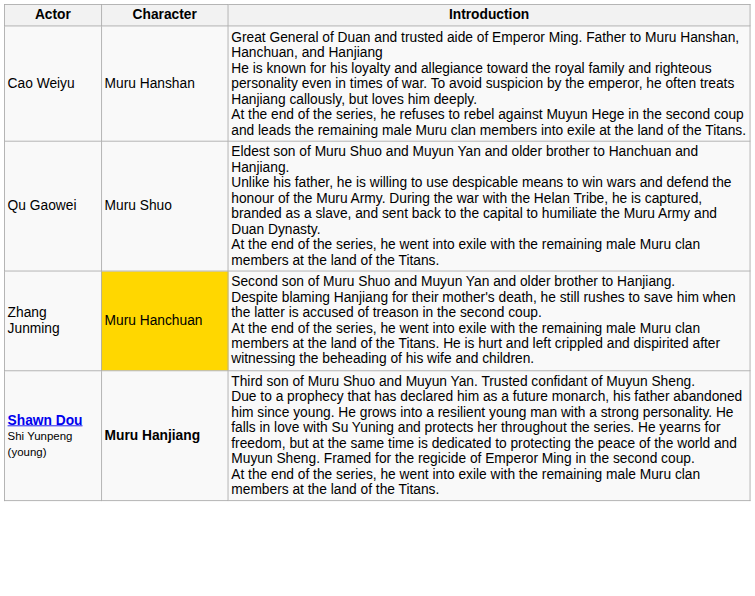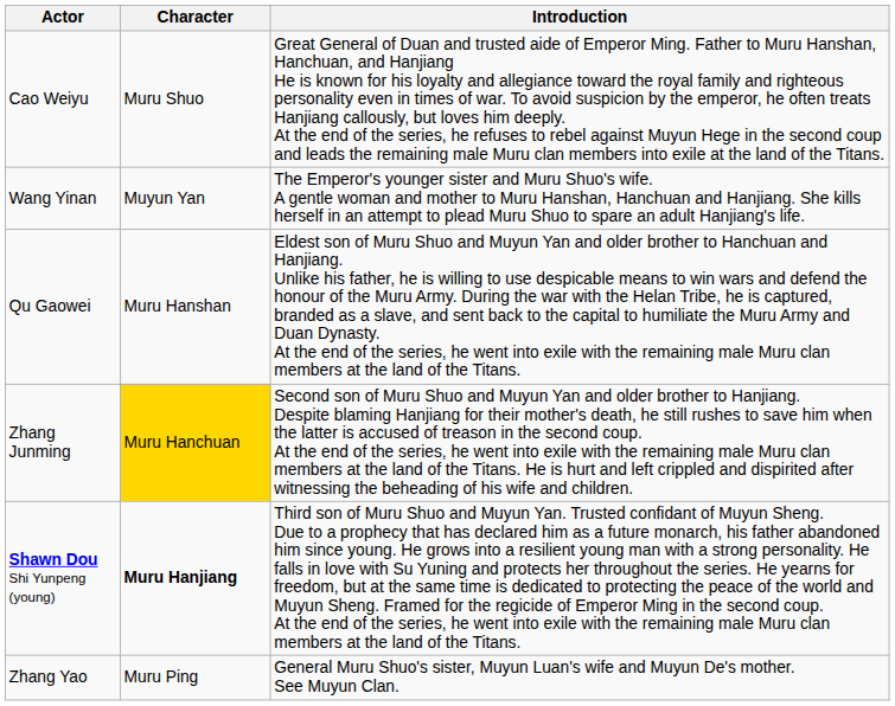 <table class="wikitable">
 <tr>
 <th style="width:13%">Actor</th>
 <th style="width:17%">Character</th>
 <th>Introduction</th>
 </tr>
 <tr>
 <td>Cao Weiyu</td>
-<td>Muru Hanshan</td>
+<td>Muru Shuo</td>
 <td>Great General of Duan and trusted aide of Emperor Ming. Father to Muru Hanshan, Hanchuan, and Hanjiang<br>He is known for his loyalty and allegiance toward the royal family and righteous personality even in times of war. To avoid suspicion by the emperor, he often treats Hanjiang callously, but loves him deeply.<br>At the end of the series, he refuses to rebel against Muyun Hege in the second coup and leads the remaining male Muru clan members into exile at the land of the Titans.</td>
 </tr>
 <tr>
+<td>Wang Yinan</td>
+<td>Muyun Yan</td>
+<td>The Emperor's younger sister and Muru Shuo's wife.<br>A gentle woman and mother to Muru Hanshan, Hanchuan and Hanjiang. She kills herself in an attempt to plead Muru Shuo to spare an adult Hanjiang's life.</td>
+</tr>
+<tr>
 <td>Qu Gaowei</td>
-<td>Muru Shuo</td>
+<td>Muru Hanshan</td>
 <td>Eldest son of Muru Shuo and Muyun Yan and older brother to Hanchuan and Hanjiang.<br>Unlike his father, he is willing to use despicable means to win wars and defend the honour of the Muru Army. During the war with the Helan Tribe, he is captured, branded as a slave, and sent back to the capital to humiliate the Muru Army and Duan Dynasty.<br>At the end of the series, he went into exile with the remaining male Muru clan members at the land of the Titans.</td>
 </tr>
 <tr>
 <td>Zhang Junming</td>
 <td style="background: gold;">Muru Hanchuan</td>
 <td>Second son of Muru Shuo and Muyun Yan and older brother to Hanjiang.<br>Despite blaming Hanjiang for their mother's death, he still rushes to save him when the latter is accused of treason in the second coup.<br>At the end of the series, he went into exile with the remaining male Muru clan members at the land of the Titans. He is hurt and left crippled and dispirited after witnessing the beheading of his wife and children.</td>
 </tr>
 <tr>
 <td><strong><a href='#'>Shawn Dou</a></strong><br> <small>Shi Yunpeng (young)</small></td>
 <td><strong>Muru Hanjiang</strong></td>
 <td>Third son of Muru Shuo and Muyun Yan. Trusted confidant of Muyun Sheng.<br>Due to a prophecy that has declared him as a future monarch, his father abandoned him since young. He grows into a resilient young man with a strong personality. He falls in love with Su Yuning and protects her throughout the series. He yearns for freedom, but at the same time is dedicated to protecting the peace of the world and Muyun Sheng. Framed for the regicide of Emperor Ming in the second coup.<br>At the end of the series, he went into exile with the remaining male Muru clan members at the land of the Titans.</td>
 </tr>
+<tr>
+<td>Zhang Yao</td>
+<td>Muru Ping</td>
+<td>General Muru Shuo's sister, Muyun Luan's wife and Muyun De's mother.<br>See Muyun Clan.</td>
+</tr>
 </table>
